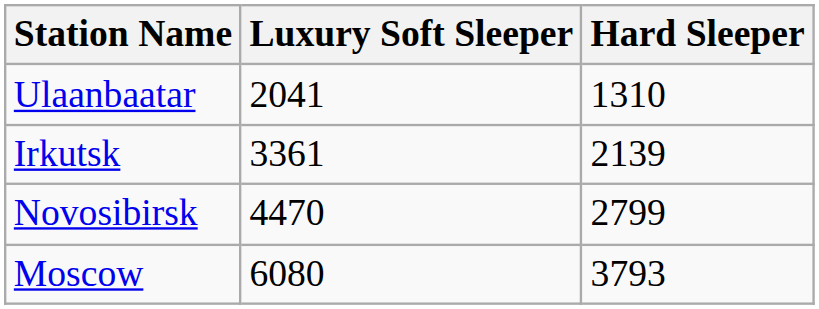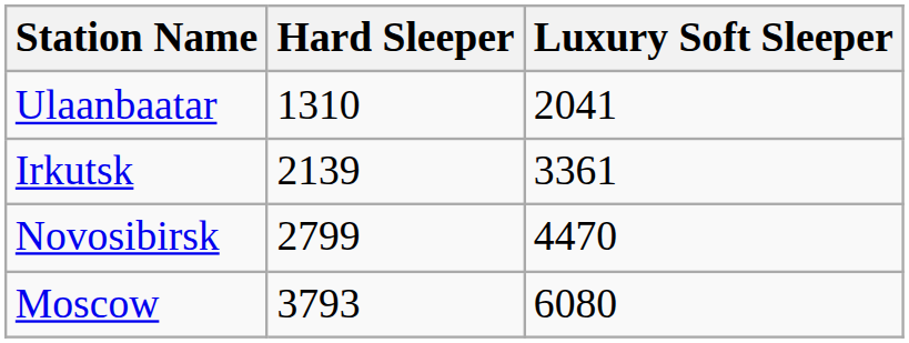 <table class="wikitable">
 <tr>
 <th>Station Name</th>
+<th>Hard Sleeper</th>
 <th>Luxury Soft Sleeper</th>
-<th>Hard Sleeper</th>
 </tr>
 <tr>
 <td><a href='#'>Ulaanbaatar</a></td>
+<td>1310</td>
 <td>2041</td>
-<td>1310</td>
 </tr>
 <tr>
 <td><a href='#'>Irkutsk</a></td>
+<td>2139</td>
 <td>3361</td>
-<td>2139</td>
 </tr>
 <tr>
 <td><a href='#'>Novosibirsk</a></td>
+<td>2799</td>
 <td>4470</td>
-<td>2799</td>
 </tr>
 <tr>
 <td><a href='#'>Moscow</a></td>
+<td>3793</td>
 <td>6080</td>
-<td>3793</td>
 </tr>
 </table>
